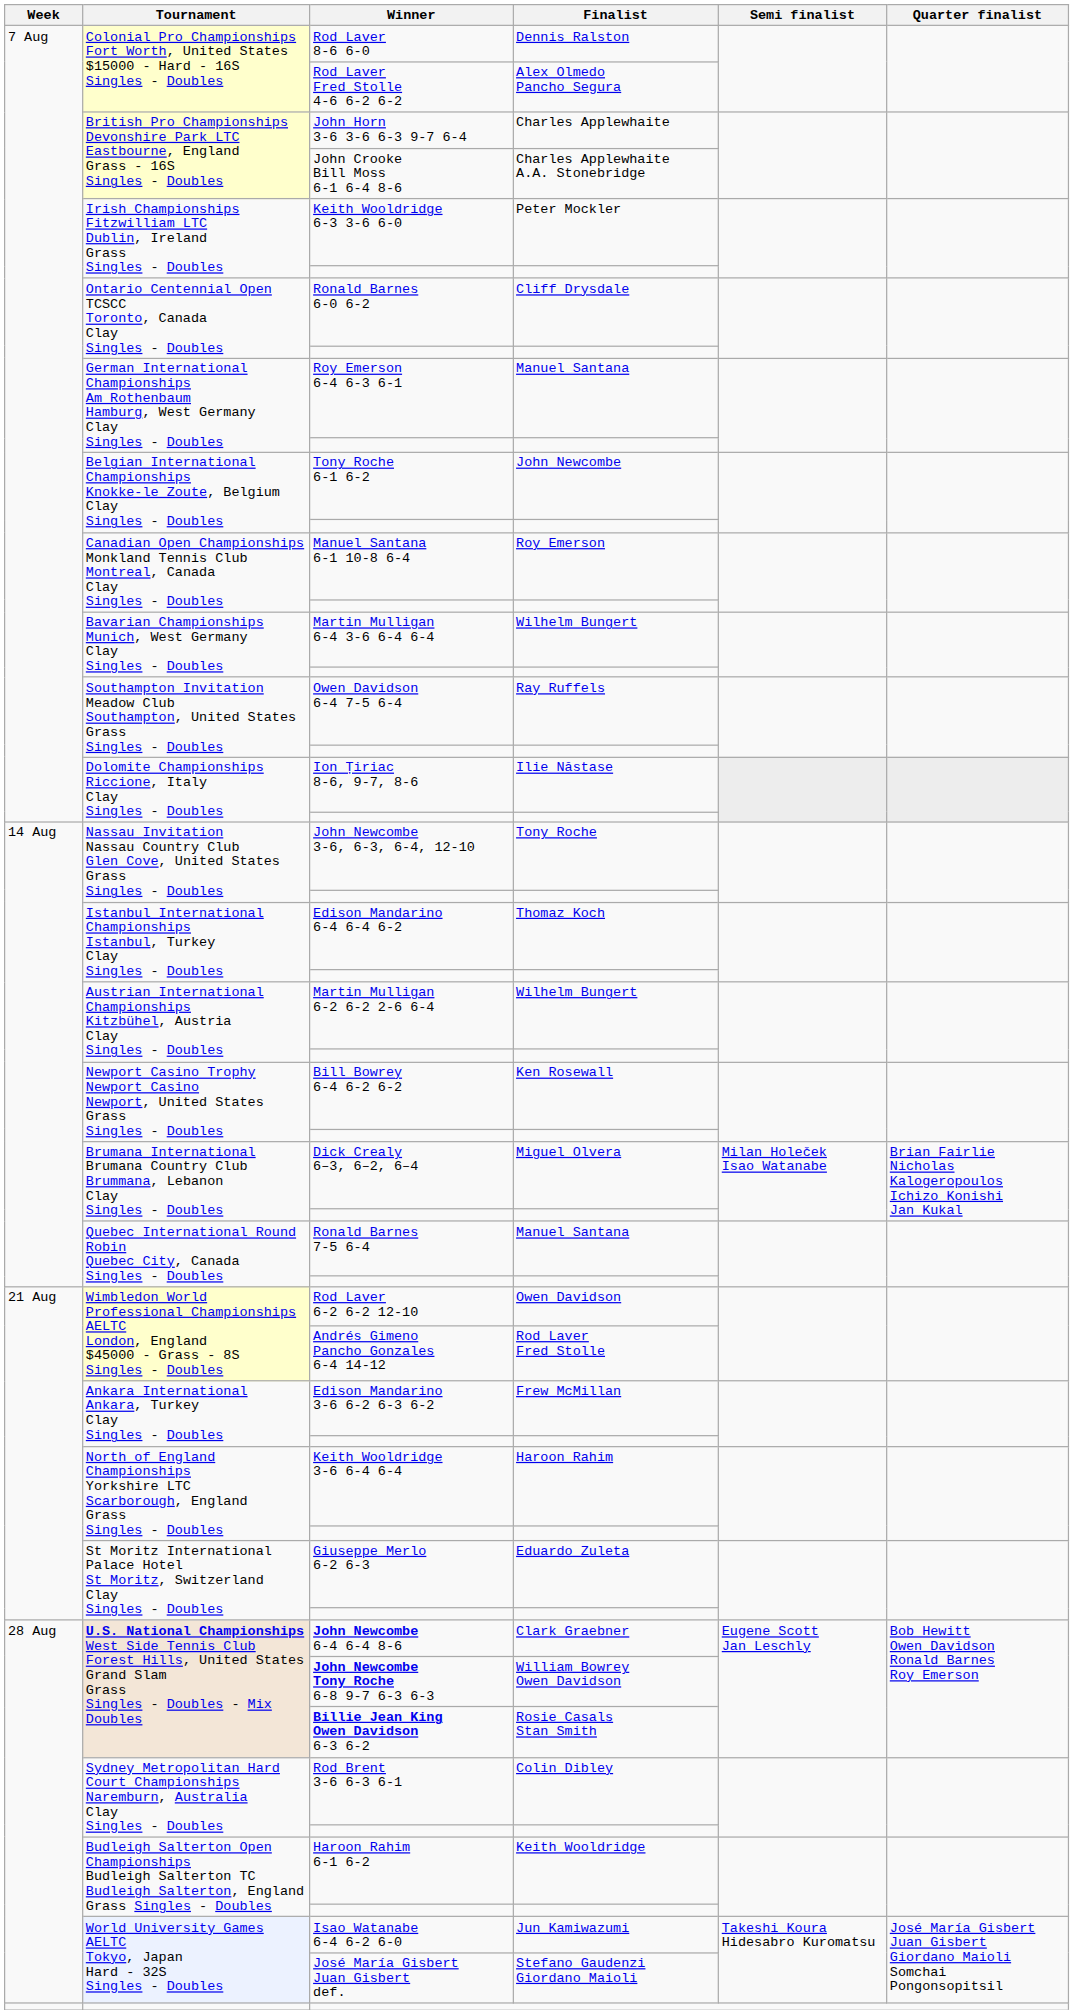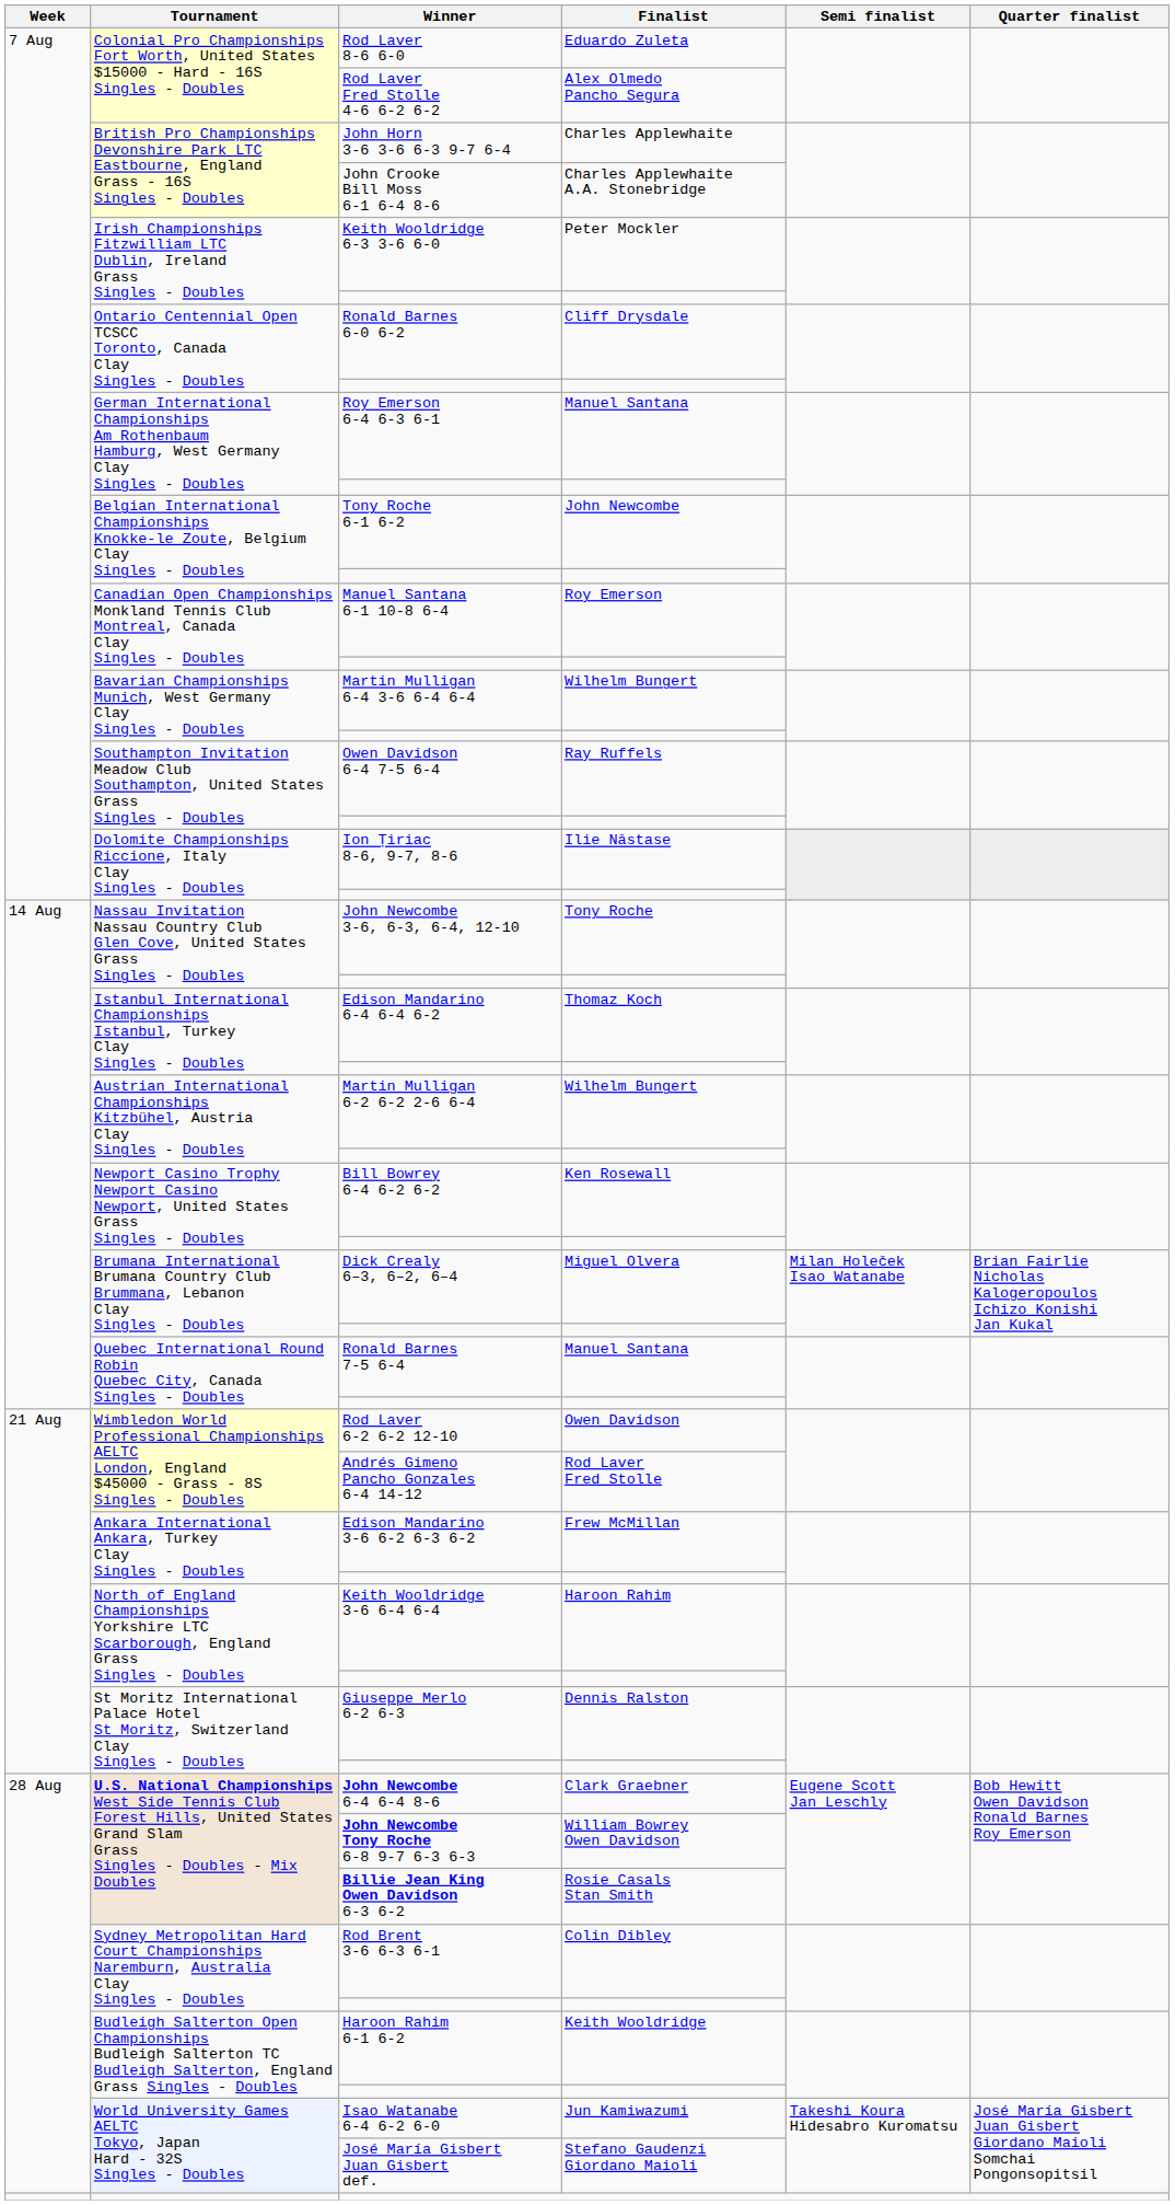 <table class="wikitable" style="font-size:85%;">
 <tr>
 <th width="75">Week</th>
 <th width="230">Tournament</th>
 <th width="210">Winner</th>
 <th width="210">Finalist</th>
 <th width="170">Semi finalist</th>
 <th width="170">Quarter finalist</th>
 </tr>
 <tr valign=top>
 <td rowspan=20>7 Aug</td>
 <td bgcolor="#ffc" rowspan=2><a href='#'>Colonial Pro Championships</a><br><a href='#'>Fort Worth</a>, United States<br>$15000 - Hard - 16S<br><a href='#'>Singles</a> - <a href='#'>Doubles</a></td>
 <td> <a href='#'>Rod Laver</a><br>8-6 6-0</td>
-<td> <a href='#'>Dennis Ralston</a></td>
+<td> <a href='#'>Eduardo Zuleta</a></td>
 <td rowspan=2></td>
 <td rowspan=2></td>
 </tr>
 <tr valign=top>
 <td> <a href='#'>Rod Laver</a><br> <a href='#'>Fred Stolle</a><br>4-6 6-2 6-2</td>
 <td> <a href='#'>Alex Olmedo</a><br> <a href='#'>Pancho Segura</a></td>
 </tr>
 <tr valign=top>
 <td bgcolor="#ffc" rowspan=2><a href='#'>British Pro Championships</a><br><a href='#'>Devonshire Park LTC</a><br><a href='#'>Eastbourne</a>, England<br>Grass - 16S<br><a href='#'>Singles</a> - <a href='#'>Doubles</a></td>
 <td> <a href='#'>John Horn</a><br>3-6 3-6 6-3 9-7 6-4</td>
 <td> Charles Applewhaite</td>
 <td rowspan=2></td>
 <td rowspan=2></td>
 </tr>
 <tr valign=top>
 <td> John Crooke<br> Bill Moss<br>6-1 6-4 8-6</td>
 <td> Charles Applewhaite<br> A.A. Stonebridge</td>
 </tr>
 <tr valign=top>
 <td rowspan=2><a href='#'>Irish Championships</a><br><a href='#'>Fitzwilliam LTC</a><br><a href='#'>Dublin</a>, Ireland<br>Grass<br><a href='#'>Singles</a> - <a href='#'>Doubles</a></td>
 <td> <a href='#'>Keith Wooldridge</a><br>6-3 3-6 6-0</td>
 <td> Peter Mockler</td>
 <td rowspan=2></td>
 <td rowspan=2></td>
 </tr>
 <tr valign=top>
 <td></td>
 <td></td>
 </tr>
 <tr valign=top>
 <td rowspan=2><a href='#'>Ontario Centennial Open</a><br>TCSCC<br><a href='#'>Toronto</a>, Canada<br>Clay<br><a href='#'>Singles</a> - <a href='#'>Doubles</a></td>
 <td> <a href='#'>Ronald Barnes</a><br>6-0 6-2</td>
 <td> <a href='#'>Cliff Drysdale</a></td>
 <td rowspan=2></td>
 <td rowspan=2></td>
 </tr>
 <tr valign=top>
 <td></td>
 <td></td>
 </tr>
 <tr valign=top>
 <td rowspan=2><a href='#'>German International Championships</a><br><a href='#'>Am Rothenbaum</a><br><a href='#'>Hamburg</a>, West Germany<br>Clay<br><a href='#'>Singles</a> - <a href='#'>Doubles</a></td>
 <td> <a href='#'>Roy Emerson</a><br>6-4 6-3 6-1</td>
 <td> <a href='#'>Manuel Santana</a></td>
 <td rowspan=2></td>
 <td rowspan=2></td>
 </tr>
 <tr valign=top>
 <td></td>
 <td></td>
 </tr>
 <tr valign=top>
 <td rowspan=2><a href='#'>Belgian International Championships</a><br><a href='#'>Knokke-le Zoute</a>, Belgium<br>Clay<br><a href='#'>Singles</a> - <a href='#'>Doubles</a></td>
 <td> <a href='#'>Tony Roche</a><br>6-1 6-2</td>
 <td> <a href='#'>John Newcombe</a></td>
 <td rowspan=2></td>
 <td rowspan=2></td>
 </tr>
 <tr valign=top>
 <td></td>
 <td></td>
 </tr>
 <tr valign=top>
 <td rowspan=2><a href='#'>Canadian Open Championships</a><br>Monkland Tennis Club<br><a href='#'>Montreal</a>, Canada<br>Clay<br><a href='#'>Singles</a> - <a href='#'>Doubles</a></td>
 <td> <a href='#'>Manuel Santana</a><br>6-1 10-8 6-4</td>
 <td> <a href='#'>Roy Emerson</a></td>
 <td rowspan=2></td>
 <td rowspan=2></td>
 </tr>
 <tr valign=top>
 <td></td>
 <td></td>
 </tr>
 <tr valign=top>
 <td rowspan=2><a href='#'>Bavarian Championships</a><br><a href='#'>Munich</a>, West Germany<br>Clay<br><a href='#'>Singles</a> - <a href='#'>Doubles</a></td>
 <td> <a href='#'>Martin Mulligan</a><br>6-4 3-6 6-4 6-4</td>
 <td> <a href='#'>Wilhelm Bungert</a></td>
 <td rowspan=2></td>
 <td rowspan=2></td>
 </tr>
 <tr valign=top>
 <td></td>
 <td></td>
 </tr>
 <tr valign=top>
 <td rowspan=2><a href='#'>Southampton Invitation</a><br>Meadow Club<br><a href='#'>Southampton</a>, United States<br>Grass<br><a href='#'>Singles</a> - <a href='#'>Doubles</a></td>
 <td> <a href='#'>Owen Davidson</a><br>6-4 7-5 6-4</td>
 <td> <a href='#'>Ray Ruffels</a></td>
 <td rowspan=2></td>
 <td rowspan=2></td>
 </tr>
 <tr valign=top>
 <td></td>
 <td></td>
 </tr>
 <tr valign=top>
 <td rowspan=2><a href='#'>Dolomite Championships</a><br><a href='#'>Riccione</a>, Italy<br>Clay<br><a href='#'>Singles</a> - <a href='#'>Doubles</a></td>
 <td> <a href='#'>Ion Țiriac</a><br>8-6, 9-7, 8-6</td>
 <td> <a href='#'>Ilie Năstase</a></td>
 <td style="background:#ededed;" rowspan=2></td>
 <td style="background:#ededed;" rowspan=2></td>
 </tr>
 <tr valign=top>
 <td></td>
 <td></td>
 </tr>
 <tr valign=top>
 <td rowspan=12>14 Aug</td>
 <td rowspan=2><a href='#'>Nassau Invitation</a><br>Nassau Country Club<br><a href='#'>Glen Cove</a>, United States<br>Grass<br><a href='#'>Singles</a> - <a href='#'>Doubles</a></td>
 <td> <a href='#'>John Newcombe</a><br>3-6, 6-3, 6-4, 12-10</td>
 <td> <a href='#'>Tony Roche</a></td>
 <td rowspan=2></td>
 <td rowspan=2></td>
 </tr>
 <tr valign=top>
 <td></td>
 <td></td>
 </tr>
 <tr valign=top>
 <td rowspan=2><a href='#'>Istanbul International Championships</a><br><a href='#'>Istanbul</a>, Turkey<br>Clay<br><a href='#'>Singles</a> - <a href='#'>Doubles</a></td>
 <td> <a href='#'>Edison Mandarino</a><br>6-4 6-4 6-2</td>
 <td> <a href='#'>Thomaz Koch</a></td>
 <td rowspan=2></td>
 <td rowspan=2></td>
 </tr>
 <tr valign=top>
 <td></td>
 <td></td>
 </tr>
 <tr valign=top>
 <td rowspan=2><a href='#'>Austrian International Championships</a><br><a href='#'>Kitzbühel</a>, Austria<br>Clay<br><a href='#'>Singles</a> - <a href='#'>Doubles</a></td>
 <td> <a href='#'>Martin Mulligan</a><br>6-2 6-2 2-6 6-4</td>
 <td> <a href='#'>Wilhelm Bungert</a></td>
 <td rowspan=2></td>
 <td rowspan=2></td>
 </tr>
 <tr valign=top>
 <td></td>
 <td></td>
 </tr>
 <tr valign=top>
 <td rowspan=2><a href='#'>Newport Casino Trophy</a><br><a href='#'>Newport Casino</a><br><a href='#'>Newport</a>, United States<br>Grass<br><a href='#'>Singles</a> - <a href='#'>Doubles</a></td>
 <td> <a href='#'>Bill Bowrey</a><br>6-4 6-2 6-2</td>
 <td> <a href='#'>Ken Rosewall</a></td>
 <td rowspan=2></td>
 <td rowspan=2></td>
 </tr>
 <tr valign=top>
 <td></td>
 <td></td>
 </tr>
 <tr valign=top>
 <td rowspan=2><a href='#'>Brumana International</a><br>Brumana Country Club<br><a href='#'>Brummana</a>, Lebanon<br>Clay<br><a href='#'>Singles</a> - <a href='#'>Doubles</a></td>
 <td> <a href='#'>Dick Crealy</a><br>6–3, 6–2, 6–4</td>
 <td> <a href='#'>Miguel Olvera</a></td>
 <td rowspan=2> <a href='#'>Milan Holeček</a>  <br> <a href='#'>Isao Watanabe</a></td>
 <td rowspan=2> <a href='#'>Brian Fairlie</a> <br> <a href='#'>Nicholas Kalogeropoulos</a><br>  <a href='#'>Ichizo Konishi</a><br> <a href='#'>Jan Kukal</a></td>
 </tr>
 <tr valign=top>
 <td></td>
 <td></td>
 </tr>
 <tr valign=top>
 <td rowspan=2><a href='#'>Quebec International Round Robin</a><br><a href='#'>Quebec City</a>, Canada<br><a href='#'>Singles</a> - <a href='#'>Doubles</a></td>
 <td> <a href='#'>Ronald Barnes</a><br>7-5 6-4</td>
 <td> <a href='#'>Manuel Santana</a></td>
 <td rowspan=2></td>
 <td rowspan=2></td>
 </tr>
 <tr valign=top>
 <td></td>
 <td></td>
 </tr>
 <tr valign=top>
 <td rowspan=8>21 Aug</td>
 <td bgcolor="#ffc" rowspan=2><a href='#'>Wimbledon World Professional Championships</a><br><a href='#'>AELTC</a><br><a href='#'>London</a>, England<br>$45000 - Grass - 8S<br><a href='#'>Singles</a> - <a href='#'>Doubles</a></td>
 <td> <a href='#'>Rod Laver</a><br>6-2 6-2 12-10</td>
 <td> <a href='#'>Owen Davidson</a></td>
 <td rowspan=2></td>
 <td rowspan=2></td>
 </tr>
 <tr valign=top>
 <td> <a href='#'>Andrés Gimeno</a><br> <a href='#'>Pancho Gonzales</a><br>6-4 14-12</td>
 <td> <a href='#'>Rod Laver</a><br> <a href='#'>Fred Stolle</a></td>
 </tr>
 <tr valign=top>
 <td rowspan=2><a href='#'>Ankara International</a><br><a href='#'>Ankara</a>, Turkey<br>Clay<br><a href='#'>Singles</a> - <a href='#'>Doubles</a></td>
 <td> <a href='#'>Edison Mandarino</a><br>3-6 6-2 6-3 6-2</td>
 <td> <a href='#'>Frew McMillan</a></td>
 <td rowspan=2></td>
 <td rowspan=2></td>
 </tr>
 <tr valign=top>
 <td></td>
 <td></td>
 </tr>
 <tr valign=top>
 <td rowspan=2><a href='#'>North of England Championships</a><br>Yorkshire LTC<br><a href='#'>Scarborough</a>, England<br>Grass<br><a href='#'>Singles</a> - <a href='#'>Doubles</a></td>
 <td> <a href='#'>Keith Wooldridge</a><br>3-6 6-4 6-4</td>
 <td> <a href='#'>Haroon Rahim</a></td>
 <td rowspan=2></td>
 <td rowspan=2></td>
 </tr>
 <tr valign=top>
 <td></td>
 <td></td>
 </tr>
 <tr valign=top>
 <td rowspan=2>St Moritz International<br>Palace Hotel<br><a href='#'>St Moritz</a>, Switzerland<br>Clay<br><a href='#'>Singles</a> - <a href='#'>Doubles</a></td>
 <td> <a href='#'>Giuseppe Merlo</a><br>6-2 6-3</td>
-<td> <a href='#'>Eduardo Zuleta</a></td>
+<td> <a href='#'>Dennis Ralston</a></td>
 <td rowspan=2></td>
 <td rowspan=2></td>
 </tr>
 <tr valign=top>
 <td></td>
 <td></td>
 </tr>
 <tr valign=top>
 <td rowspan=9>28 Aug</td>
 <td style="background:#F3E6D7" rowspan=3><strong><a href='#'>U.S. National Championships</a></strong><br>	<a href='#'>West Side Tennis Club</a><br><a href='#'>Forest Hills</a>, United States<br>Grand Slam<br>Grass<br><a href='#'>Singles</a> - <a href='#'>Doubles</a> - <a href='#'>Mix Doubles</a></td>
 <td> <strong><a href='#'>John Newcombe</a></strong><br>6-4 6-4 8-6</td>
 <td> <a href='#'>Clark Graebner</a></td>
 <td rowspan=3> <a href='#'>Eugene Scott</a><br> <a href='#'>Jan Leschly</a></td>
 <td rowspan=3> <a href='#'>Bob Hewitt</a><br> <a href='#'>Owen Davidson</a><br> <a href='#'>Ronald Barnes</a><br> <a href='#'>Roy Emerson</a></td>
 </tr>
 <tr valign=top>
 <td> <strong><a href='#'>John Newcombe</a></strong><br> <strong><a href='#'>Tony Roche</a></strong><br>6-8 9-7 6-3 6-3</td>
 <td> <a href='#'>William Bowrey</a><br> <a href='#'>Owen Davidson</a></td>
 </tr>
 <tr valign=top>
 <td> <strong><a href='#'>Billie Jean King</a></strong><br> <strong><a href='#'>Owen Davidson</a></strong><br>6-3 6-2</td>
 <td> <a href='#'>Rosie Casals</a><br> <a href='#'>Stan Smith</a></td>
 </tr>
 <tr valign=top>
 <td rowspan=2><a href='#'>Sydney Metropolitan Hard Court Championships</a><br><a href='#'>Naremburn</a>, <a href='#'>Australia</a><br>Clay<br><a href='#'>Singles</a> - <a href='#'>Doubles</a></td>
 <td> <a href='#'>Rod Brent</a><br>3-6 6-3 6-1</td>
 <td> <a href='#'>Colin Dibley</a></td>
 <td rowspan=2></td>
 <td rowspan=2></td>
 </tr>
 <tr valign=top>
 <td></td>
 <td></td>
 </tr>
 <tr valign=top>
 <td rowspan=2><a href='#'>Budleigh Salterton Open Championships</a><br>Budleigh Salterton TC<br><a href='#'>Budleigh Salterton</a>, England<br>Grass <a href='#'>Singles</a> - <a href='#'>Doubles</a></td>
 <td> <a href='#'>Haroon Rahim</a><br>6-1 6-2</td>
 <td> <a href='#'>Keith Wooldridge</a></td>
 <td rowspan=2></td>
 <td rowspan=2></td>
 </tr>
 <tr valign=top>
 <td></td>
 <td></td>
 </tr>
 <tr valign=top>
 <td style="background:#ECF2FF;" rowspan=2><a href='#'>World University Games</a><br><a href='#'>AELTC</a><br><a href='#'>Tokyo</a>, Japan<br>Hard - 32S<br><a href='#'>Singles</a> - <a href='#'>Doubles</a></td>
 <td> <a href='#'>Isao Watanabe</a><br>6-4 6-2 6-0</td>
 <td> <a href='#'>Jun Kamiwazumi</a></td>
 <td rowspan=2>  <a href='#'>Takeshi Koura</a><br> Hidesabro Kuromatsu</td>
 <td rowspan=2> <a href='#'>José María Gisbert</a><br> <a href='#'>Juan Gisbert</a><br> <a href='#'>Giordano Maioli</a><br> Somchai Pongonsopitsil</td>
 </tr>
 <tr valign=top>
 <td> <a href='#'>José María Gisbert</a><br> <a href='#'>Juan Gisbert</a><br>def.</td>
 <td> <a href='#'>Stefano Gaudenzi</a><br> <a href='#'>Giordano Maioli</a></td>
 </tr>
 <tr valign=top>
 <td></td>
 <td></td>
 </tr>
 <tr valign=top>
 </tr>
 </table>
